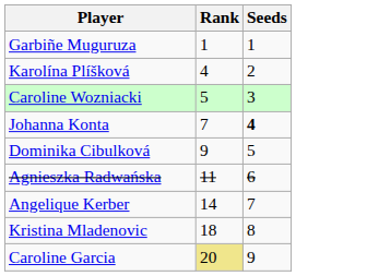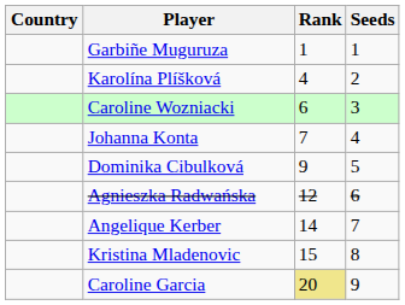 <table class="sortable wikitable">
 <tr>
+<th width="60">Country</th>
 <th width="175">Player</th>
 <th>Rank</th>
 <th>Seeds</th>
 </tr>
 <tr>
+<td></td>
 <td><a href='#'>Garbiñe Muguruza</a></td>
 <td>1</td>
 <td>1</td>
 </tr>
 <tr>
+<td></td>
 <td><a href='#'>Karolína Plíšková</a></td>
 <td>4</td>
 <td>2</td>
 </tr>
 <tr style="background:#cfc;">
+<td></td>
 <td><a href='#'>Caroline Wozniacki</a></td>
-<td>5</td>
+<td>6</td>
 <td>3</td>
 </tr>
 <tr>
+<td></td>
 <td><a href='#'>Johanna Konta</a></td>
 <td>7</td>
-<td><strong>4</strong></td>
+<td>4</td>
 </tr>
 <tr>
+<td></td>
 <td><a href='#'>Dominika Cibulková</a></td>
 <td>9</td>
 <td>5</td>
 </tr>
 <tr>
+<td><s></s></td>
 <td><s><a href='#'>Agnieszka Radwańska</a></s></td>
-<td><s>11</s></td>
+<td><s>12</s></td>
 <td><s>6</s></td>
 </tr>
 <tr>
+<td></td>
 <td><a href='#'>Angelique Kerber</a></td>
 <td>14</td>
 <td>7</td>
 </tr>
 <tr>
+<td></td>
 <td><a href='#'>Kristina Mladenovic</a></td>
-<td>18</td>
+<td>15</td>
 <td>8</td>
 </tr>
 <tr>
+<td></td>
 <td><a href='#'>Caroline Garcia</a></td>
 <td style="background: khaki;">20</td>
 <td>9</td>
 </tr>
 </table>
